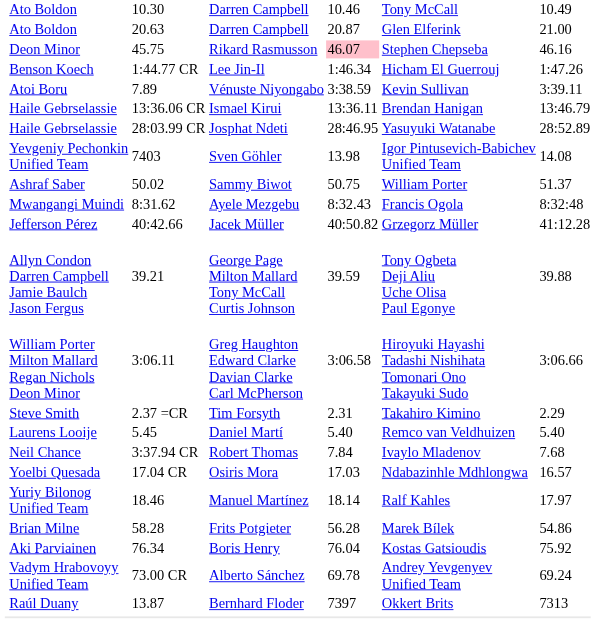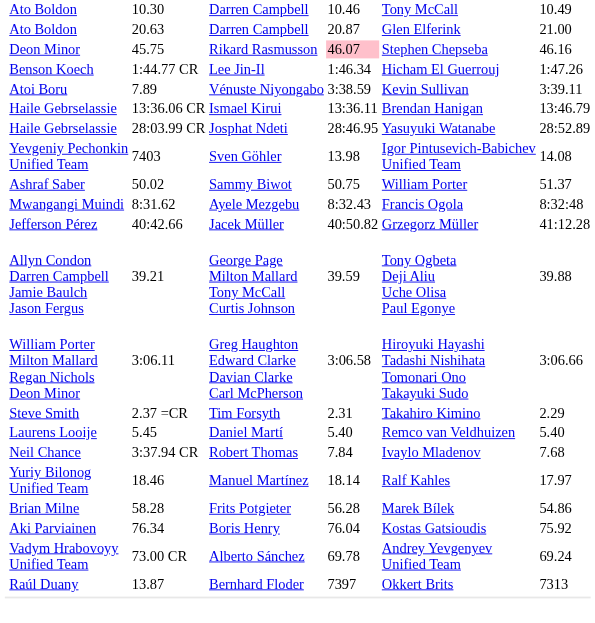 <table>
 <tr>
 <td></td>
 <td><a href='#'>Ato Boldon</a><br></td>
 <td>10.30</td>
 <td><a href='#'>Darren Campbell</a><br></td>
 <td>10.46</td>
 <td><a href='#'>Tony McCall</a><br></td>
 <td>10.49</td>
 </tr>
 <tr>
 <td></td>
 <td><a href='#'>Ato Boldon</a><br></td>
 <td>20.63</td>
 <td><a href='#'>Darren Campbell</a><br></td>
 <td>20.87</td>
 <td><a href='#'>Glen Elferink</a><br></td>
 <td>21.00</td>
 </tr>
 <tr>
 <td></td>
 <td><a href='#'>Deon Minor</a><br></td>
 <td>45.75</td>
 <td><a href='#'>Rikard Rasmusson</a><br></td>
 <td style="background: pink;">46.07</td>
 <td><a href='#'>Stephen Chepseba</a><br></td>
 <td>46.16</td>
 </tr>
 <tr>
 <td></td>
 <td><a href='#'>Benson Koech</a><br></td>
 <td>1:44.77 CR</td>
 <td><a href='#'>Lee Jin-Il</a><br></td>
 <td>1:46.34</td>
 <td><a href='#'>Hicham El Guerrouj</a><br></td>
 <td>1:47.26</td>
 </tr>
 <tr>
 <td></td>
 <td><a href='#'>Atoi Boru</a><br></td>
 <td>7.89</td>
 <td><a href='#'>Vénuste Niyongabo</a><br></td>
 <td>3:38.59</td>
 <td><a href='#'>Kevin Sullivan</a><br></td>
 <td>3:39.11</td>
 </tr>
 <tr>
 <td></td>
 <td><a href='#'>Haile Gebrselassie</a><br></td>
 <td>13:36.06 CR</td>
 <td><a href='#'>Ismael Kirui</a><br></td>
 <td>13:36.11</td>
 <td><a href='#'>Brendan Hanigan</a><br></td>
 <td>13:46.79</td>
 </tr>
 <tr>
 <td></td>
 <td><a href='#'>Haile Gebrselassie</a><br></td>
 <td>28:03.99 CR</td>
 <td><a href='#'>Josphat Ndeti</a><br></td>
 <td>28:46.95</td>
 <td><a href='#'>Yasuyuki Watanabe</a><br></td>
 <td>28:52.89</td>
 </tr>
 <tr>
 <td></td>
 <td><a href='#'>Yevgeniy Pechonkin</a><br> <a href='#'>Unified Team</a></td>
 <td>7403</td>
 <td><a href='#'>Sven Göhler</a><br></td>
 <td>13.98</td>
 <td><a href='#'>Igor Pintusevich-Babichev</a><br> <a href='#'>Unified Team</a></td>
 <td>14.08</td>
 </tr>
 <tr>
 <td></td>
 <td><a href='#'>Ashraf Saber</a><br></td>
 <td>50.02</td>
 <td><a href='#'>Sammy Biwot</a><br></td>
 <td>50.75</td>
 <td><a href='#'>William Porter</a><br></td>
 <td>51.37</td>
 </tr>
 <tr>
 <td></td>
 <td><a href='#'>Mwangangi Muindi</a><br></td>
 <td>8:31.62</td>
 <td><a href='#'>Ayele Mezgebu</a><br></td>
 <td>8:32.43</td>
 <td><a href='#'>Francis Ogola</a><br></td>
 <td>8:32:48</td>
 </tr>
 <tr>
 <td></td>
 <td><a href='#'>Jefferson Pérez</a><br></td>
 <td>40:42.66</td>
 <td><a href='#'>Jacek Müller</a><br></td>
 <td>40:50.82</td>
 <td><a href='#'>Grzegorz Müller</a><br></td>
 <td>41:12.28</td>
 </tr>
 <tr>
 <td></td>
 <td><br><a href='#'>Allyn Condon</a><br><a href='#'>Darren Campbell</a><br><a href='#'>Jamie Baulch</a><br><a href='#'>Jason Fergus</a></td>
 <td>39.21</td>
 <td><br><a href='#'>George Page</a><br><a href='#'>Milton Mallard</a><br><a href='#'>Tony McCall</a><br><a href='#'>Curtis Johnson</a></td>
 <td>39.59</td>
 <td><br><a href='#'>Tony Ogbeta</a><br><a href='#'>Deji Aliu</a><br><a href='#'>Uche Olisa</a><br><a href='#'>Paul Egonye</a></td>
 <td>39.88</td>
 </tr>
 <tr>
 <td></td>
 <td><br><a href='#'>William Porter</a><br><a href='#'>Milton Mallard</a><br><a href='#'>Regan Nichols</a><br><a href='#'>Deon Minor</a></td>
 <td>3:06.11</td>
 <td><br><a href='#'>Greg Haughton</a><br><a href='#'>Edward Clarke</a><br><a href='#'>Davian Clarke</a><br><a href='#'>Carl McPherson</a></td>
 <td>3:06.58</td>
 <td><br><a href='#'>Hiroyuki Hayashi</a><br><a href='#'>Tadashi Nishihata</a><br><a href='#'>Tomonari Ono</a><br><a href='#'>Takayuki Sudo</a></td>
 <td>3:06.66</td>
 </tr>
 <tr>
 <td></td>
 <td><a href='#'>Steve Smith</a><br></td>
 <td>2.37 =CR</td>
 <td><a href='#'>Tim Forsyth</a><br></td>
 <td>2.31</td>
 <td><a href='#'>Takahiro Kimino</a><br></td>
 <td>2.29</td>
 </tr>
 <tr>
 <td></td>
 <td><a href='#'>Laurens Looije</a><br></td>
 <td>5.45</td>
 <td><a href='#'>Daniel Martí</a><br></td>
 <td>5.40</td>
 <td><a href='#'>Remco van Veldhuizen</a><br></td>
 <td>5.40</td>
 </tr>
 <tr>
 <td></td>
 <td><a href='#'>Neil Chance</a><br></td>
 <td>3:37.94 CR</td>
 <td><a href='#'>Robert Thomas</a><br></td>
 <td>7.84</td>
 <td><a href='#'>Ivaylo Mladenov</a><br></td>
 <td>7.68</td>
 </tr>
 <tr>
 <td></td>
-<td><a href='#'>Yoelbi Quesada</a><br></td>
-<td>17.04 CR</td>
-<td><a href='#'>Osiris Mora</a><br></td>
-<td>17.03</td>
-<td><a href='#'>Ndabazinhle Mdhlongwa</a><br></td>
-<td>16.57</td>
-</tr>
-<tr>
-<td></td>
 <td><a href='#'>Yuriy Bilonog</a><br> <a href='#'>Unified Team</a></td>
 <td>18.46</td>
 <td><a href='#'>Manuel Martínez</a><br></td>
 <td>18.14</td>
 <td><a href='#'>Ralf Kahles</a><br></td>
 <td>17.97</td>
 </tr>
 <tr>
 <td></td>
 <td><a href='#'>Brian Milne</a><br></td>
 <td>58.28</td>
 <td><a href='#'>Frits Potgieter</a><br></td>
 <td>56.28</td>
 <td><a href='#'>Marek Bílek</a><br></td>
 <td>54.86</td>
 </tr>
 <tr>
 <td></td>
 <td><a href='#'>Aki Parviainen</a><br></td>
 <td>76.34</td>
 <td><a href='#'>Boris Henry</a><br></td>
 <td>76.04</td>
 <td><a href='#'>Kostas Gatsioudis</a><br></td>
 <td>75.92</td>
 </tr>
 <tr>
 <td></td>
 <td><a href='#'>Vadym Hrabovoyy</a><br> <a href='#'>Unified Team</a></td>
 <td>73.00 CR</td>
 <td><a href='#'>Alberto Sánchez</a><br></td>
 <td>69.78</td>
 <td><a href='#'>Andrey Yevgenyev</a><br> <a href='#'>Unified Team</a></td>
 <td>69.24</td>
 </tr>
 <tr>
 <td></td>
 <td><a href='#'>Raúl Duany</a><br></td>
 <td>13.87</td>
 <td><a href='#'>Bernhard Floder</a><br></td>
 <td>7397</td>
 <td><a href='#'>Okkert Brits</a><br></td>
 <td>7313</td>
 </tr>
 <tr>
 </tr>
 <tr bgcolor= e8e8e8>
 <td colspan=7></td>
 </tr>
 </table>
